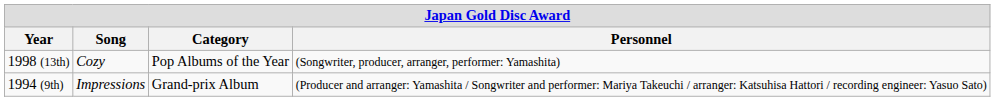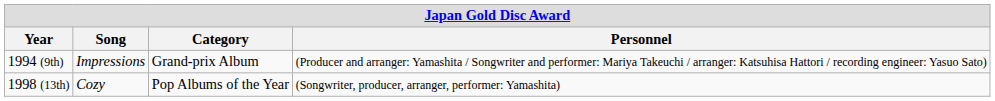 <table class="wikitable" border="1">
 <tr>
 <td colspan=4 bgcolor="#DDDDDD" align=center><strong><a href='#'>Japan Gold Disc Award</a></strong></td>
 </tr>
 <tr>
 <th align="center">Year</th>
 <th align="center">Song</th>
 <th align="center">Category</th>
 <th align="center">Personnel</th>
 </tr>
 <tr>
+<td>1994 <small>(9th)</small></td>
+<td align="left"><em>Impressions</em></td>
+<td align="left">Grand-prix Album</td>
+<td><small>(Producer and arranger: Yamashita / Songwriter and performer: Mariya Takeuchi / arranger: Katsuhisa Hattori / recording engineer: Yasuo Sato)</small></td>
+</tr>
+<tr>
 <td>1998 <small>(13th)</small></td>
 <td align="left"><em>Cozy</em></td>
 <td align="left">Pop Albums of the Year</td>
 <td><small>(Songwriter, producer, arranger, performer: Yamashita)</small></td>
 </tr>
-<tr>
-<td>1994 <small>(9th)</small></td>
-<td align="left"><em>Impressions</em></td>
-<td align="left">Grand-prix Album</td>
-<td><small>(Producer and arranger: Yamashita / Songwriter and performer: Mariya Takeuchi / arranger: Katsuhisa Hattori / recording engineer: Yasuo Sato)</small></td>
-</tr>
 </table>
